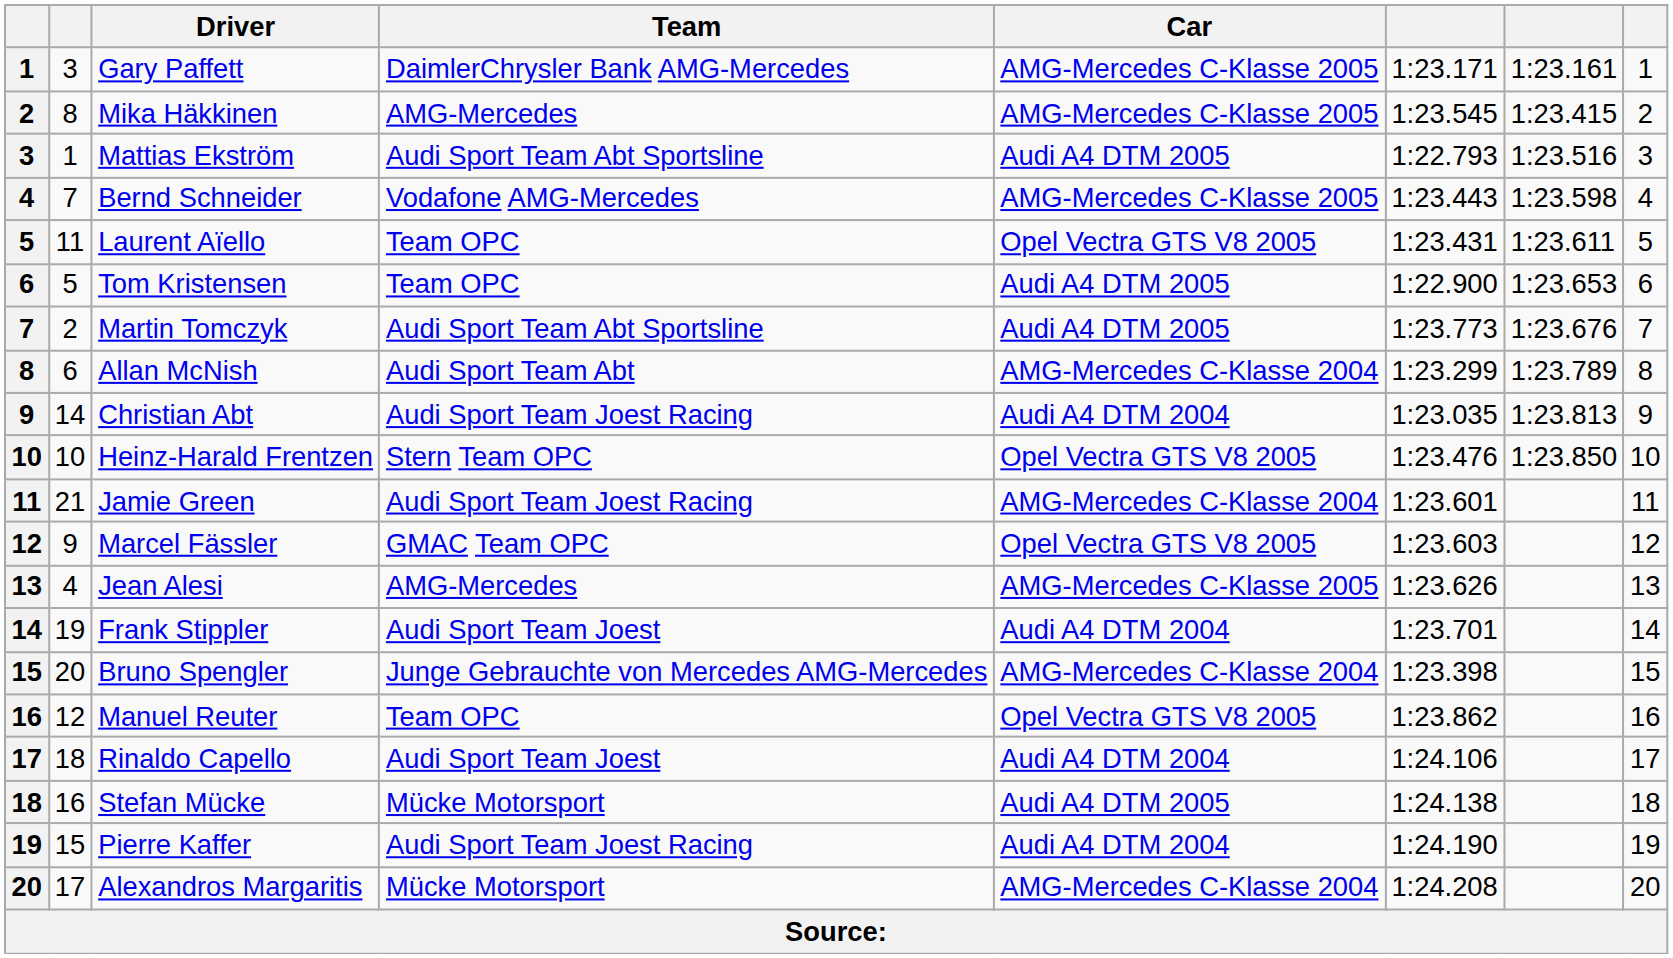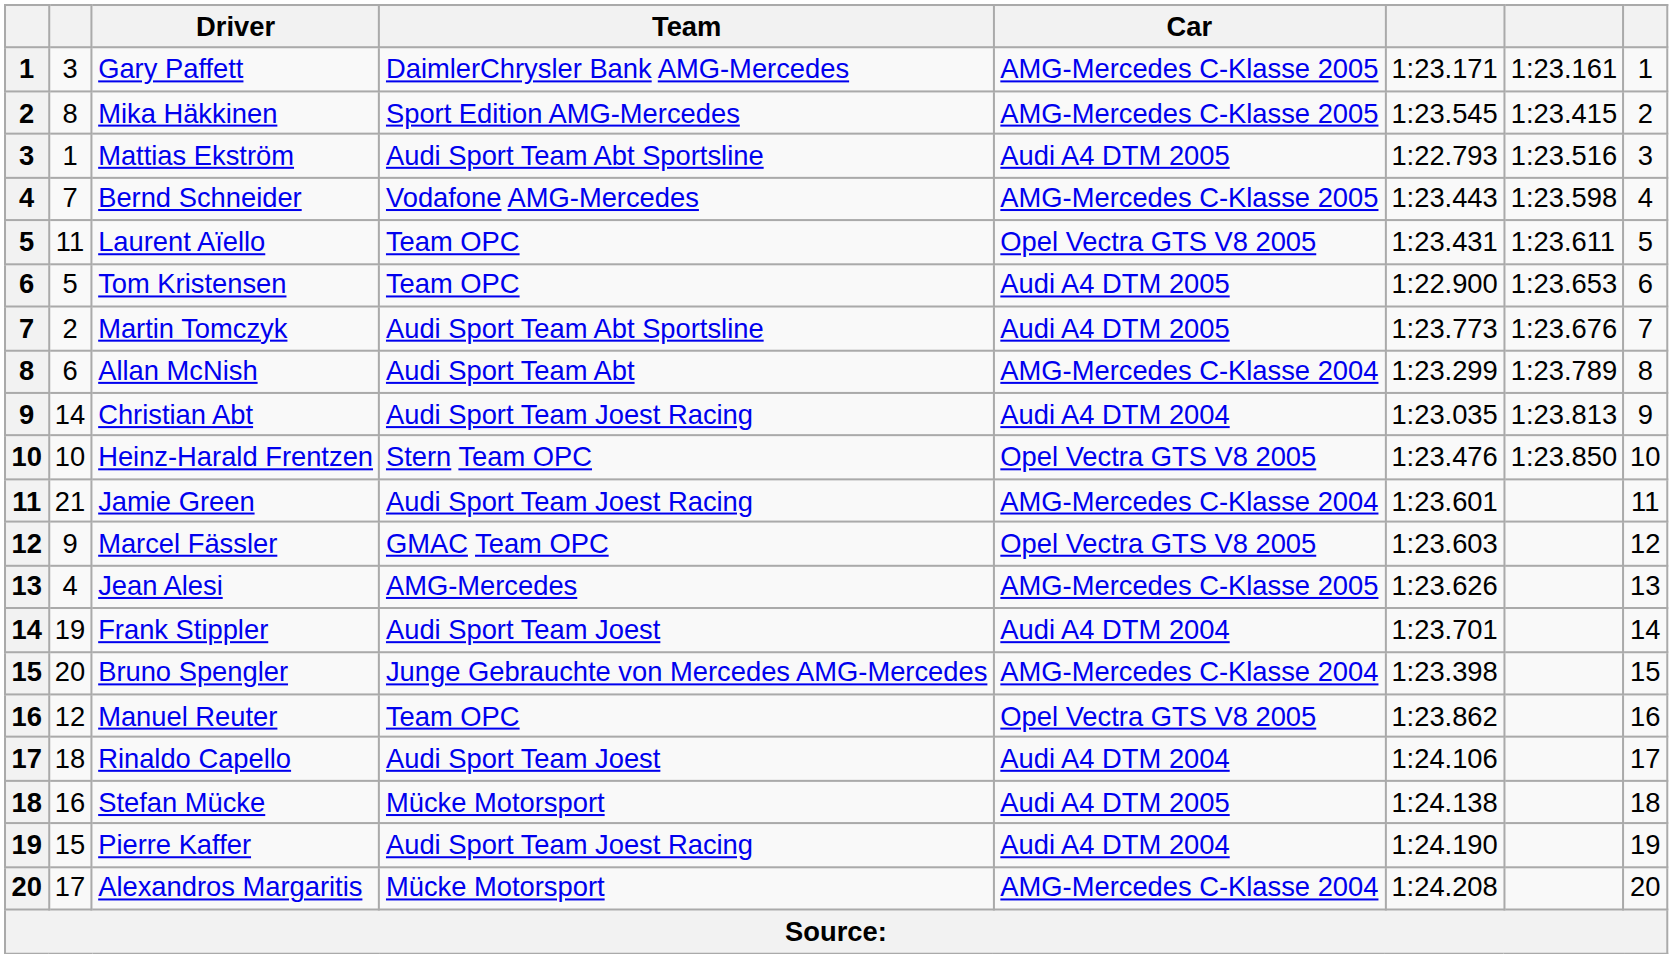 <table class="wikitable sortable" style="font-size: 85%">
 <tr>
 <th></th>
 <th></th>
 <th>Driver</th>
 <th>Team</th>
 <th>Car</th>
 <th></th>
 <th></th>
 <th></th>
 </tr>
 <tr>
 <th>1</th>
 <td align="center">3</td>
 <td> <a href='#'>Gary Paffett</a></td>
 <td><a href='#'>DaimlerChrysler Bank</a> <a href='#'>AMG-Mercedes</a></td>
 <td><a href='#'>AMG-Mercedes C-Klasse 2005</a></td>
 <td>1:23.171</td>
 <td>1:23.161</td>
 <td align="center">1</td>
 </tr>
 <tr>
 <th>2</th>
 <td align="center">8</td>
 <td> <a href='#'>Mika Häkkinen</a></td>
-<td><a href='#'>AMG-Mercedes</a></td>
+<td><a href='#'>Sport Edition AMG-Mercedes</a></td>
 <td><a href='#'>AMG-Mercedes C-Klasse 2005</a></td>
 <td>1:23.545</td>
 <td>1:23.415</td>
 <td align="center">2</td>
 </tr>
 <tr>
 <th>3</th>
 <td align="center">1</td>
 <td> <a href='#'>Mattias Ekström</a></td>
 <td><a href='#'>Audi Sport Team Abt Sportsline</a></td>
 <td><a href='#'>Audi A4 DTM 2005</a></td>
 <td>1:22.793</td>
 <td>1:23.516</td>
 <td align="center">3</td>
 </tr>
 <tr>
 <th>4</th>
 <td align="center">7</td>
 <td> <a href='#'>Bernd Schneider</a></td>
 <td><a href='#'>Vodafone</a> <a href='#'>AMG-Mercedes</a></td>
 <td><a href='#'>AMG-Mercedes C-Klasse 2005</a></td>
 <td>1:23.443</td>
 <td>1:23.598</td>
 <td align="center">4</td>
 </tr>
 <tr>
 <th>5</th>
 <td align="center">11</td>
 <td> <a href='#'>Laurent Aïello</a></td>
 <td><a href='#'>Team OPC</a></td>
 <td><a href='#'>Opel Vectra GTS V8 2005</a></td>
 <td>1:23.431</td>
 <td>1:23.611</td>
 <td align="center">5</td>
 </tr>
 <tr>
 <th>6</th>
 <td align="center">5</td>
 <td> <a href='#'>Tom Kristensen</a></td>
 <td><a href='#'>Team OPC</a></td>
 <td><a href='#'>Audi A4 DTM 2005</a></td>
 <td>1:22.900</td>
 <td>1:23.653</td>
 <td align="center">6</td>
 </tr>
 <tr>
 <th>7</th>
 <td align="center">2</td>
 <td> <a href='#'>Martin Tomczyk</a></td>
 <td><a href='#'>Audi Sport Team Abt Sportsline</a></td>
 <td><a href='#'>Audi A4 DTM 2005</a></td>
 <td>1:23.773</td>
 <td>1:23.676</td>
 <td align="center">7</td>
 </tr>
 <tr>
 <th>8</th>
 <td align="center">6</td>
 <td> <a href='#'>Allan McNish</a></td>
 <td><a href='#'>Audi Sport Team Abt</a></td>
 <td><a href='#'>AMG-Mercedes C-Klasse 2004</a></td>
 <td>1:23.299</td>
 <td>1:23.789</td>
 <td align="center">8</td>
 </tr>
 <tr>
 <th>9</th>
 <td align="center">14</td>
 <td> <a href='#'>Christian Abt</a></td>
 <td><a href='#'>Audi Sport Team Joest Racing</a></td>
 <td><a href='#'>Audi A4 DTM 2004</a></td>
 <td>1:23.035</td>
 <td>1:23.813</td>
 <td align="center">9</td>
 </tr>
 <tr>
 <th>10</th>
 <td align="center">10</td>
 <td> <a href='#'>Heinz-Harald Frentzen</a></td>
 <td><a href='#'>Stern</a> <a href='#'>Team OPC</a></td>
 <td><a href='#'>Opel Vectra GTS V8 2005</a></td>
 <td>1:23.476</td>
 <td>1:23.850</td>
 <td align="center">10</td>
 </tr>
 <tr>
 <th>11</th>
 <td align="center">21</td>
 <td> <a href='#'>Jamie Green</a></td>
 <td><a href='#'>Audi Sport Team Joest Racing</a></td>
 <td><a href='#'>AMG-Mercedes C-Klasse 2004</a></td>
 <td>1:23.601</td>
 <td></td>
 <td align="center">11</td>
 </tr>
 <tr>
 <th>12</th>
 <td align="center">9</td>
 <td> <a href='#'>Marcel Fässler</a></td>
 <td><a href='#'>GMAC</a> <a href='#'>Team OPC</a></td>
 <td><a href='#'>Opel Vectra GTS V8 2005</a></td>
 <td>1:23.603</td>
 <td></td>
 <td align="center">12</td>
 </tr>
 <tr>
 <th>13</th>
 <td align="center">4</td>
 <td> <a href='#'>Jean Alesi</a></td>
 <td><a href='#'>AMG-Mercedes</a></td>
 <td><a href='#'>AMG-Mercedes C-Klasse 2005</a></td>
 <td>1:23.626</td>
 <td></td>
 <td align="center">13</td>
 </tr>
 <tr>
 <th>14</th>
 <td align="center">19</td>
 <td> <a href='#'>Frank Stippler</a></td>
 <td><a href='#'>Audi Sport Team Joest</a></td>
 <td><a href='#'>Audi A4 DTM 2004</a></td>
 <td>1:23.701</td>
 <td></td>
 <td align="center">14</td>
 </tr>
 <tr>
 <th>15</th>
 <td align="center">20</td>
 <td> <a href='#'>Bruno Spengler</a></td>
 <td><a href='#'>Junge Gebrauchte von Mercedes AMG-Mercedes</a></td>
 <td><a href='#'>AMG-Mercedes C-Klasse 2004</a></td>
 <td>1:23.398</td>
 <td></td>
 <td align="center">15</td>
 </tr>
 <tr>
 <th>16</th>
 <td align="center">12</td>
 <td> <a href='#'>Manuel Reuter</a></td>
 <td><a href='#'>Team OPC</a></td>
 <td><a href='#'>Opel Vectra GTS V8 2005</a></td>
 <td>1:23.862</td>
 <td></td>
 <td align="center">16</td>
 </tr>
 <tr>
 <th>17</th>
 <td align="center">18</td>
 <td> <a href='#'>Rinaldo Capello</a></td>
 <td><a href='#'>Audi Sport Team Joest</a></td>
 <td><a href='#'>Audi A4 DTM 2004</a></td>
 <td>1:24.106</td>
 <td></td>
 <td align="center">17</td>
 </tr>
 <tr>
 <th>18</th>
 <td align="center">16</td>
 <td> <a href='#'>Stefan Mücke</a></td>
 <td><a href='#'>Mücke Motorsport</a></td>
 <td><a href='#'>Audi A4 DTM 2005</a></td>
 <td>1:24.138</td>
 <td></td>
 <td align="center">18</td>
 </tr>
 <tr>
 <th>19</th>
 <td align="center">15</td>
 <td> <a href='#'>Pierre Kaffer</a></td>
 <td><a href='#'>Audi Sport Team Joest Racing</a></td>
 <td><a href='#'>Audi A4 DTM 2004</a></td>
 <td>1:24.190</td>
 <td></td>
 <td align="center">19</td>
 </tr>
 <tr>
 <th>20</th>
 <td align="center">17</td>
 <td> <a href='#'>Alexandros Margaritis</a></td>
 <td><a href='#'>Mücke Motorsport</a></td>
 <td><a href='#'>AMG-Mercedes C-Klasse 2004</a></td>
 <td>1:24.208</td>
 <td></td>
 <td align="center">20</td>
 </tr>
 <tr>
 <th colspan=8>Source:</th>
 </tr>
 </table>
